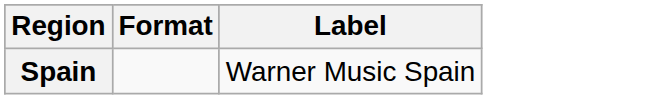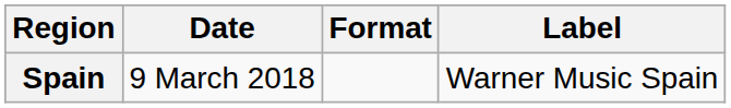 <table class="wikitable plainrowheaders">
 <tr>
 <th>Region</th>
+<th>Date</th>
 <th>Format</th>
 <th>Label</th>
 </tr>
 <tr>
 <th scope="row">Spain</th>
+<td>9 March 2018</td>
 <td></td>
 <td>Warner Music Spain</td>
 </tr>
 </table>
